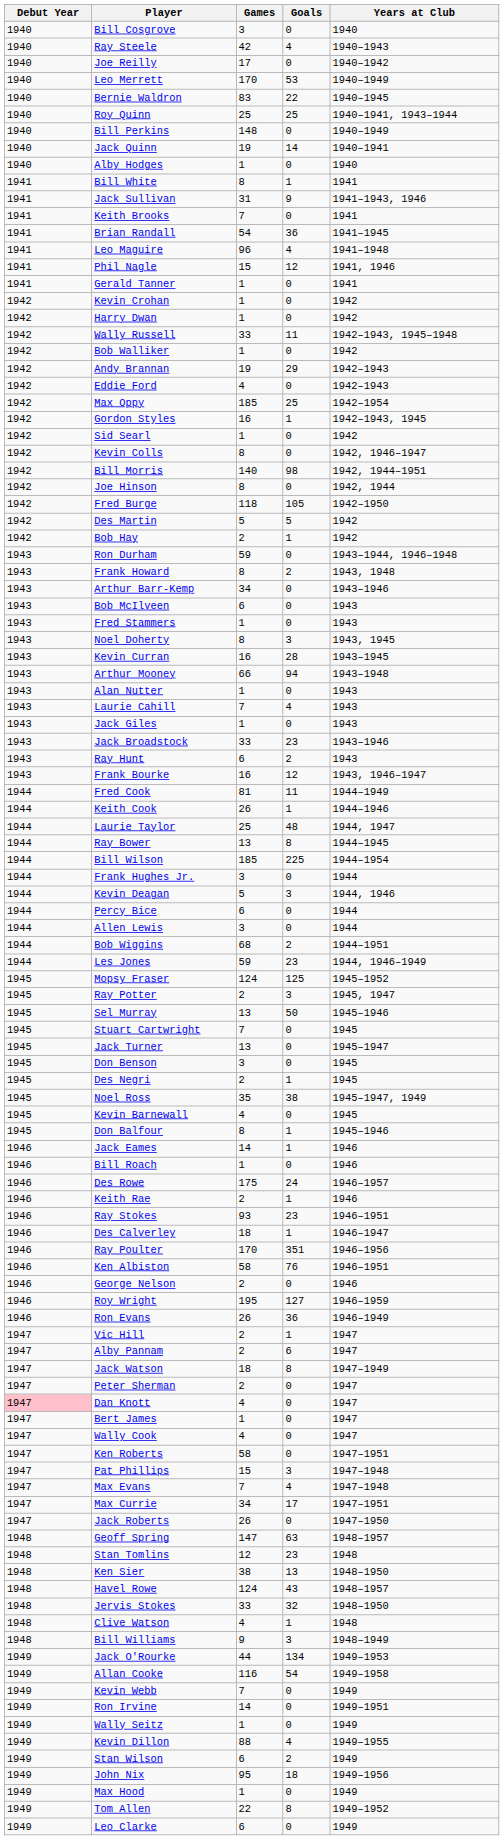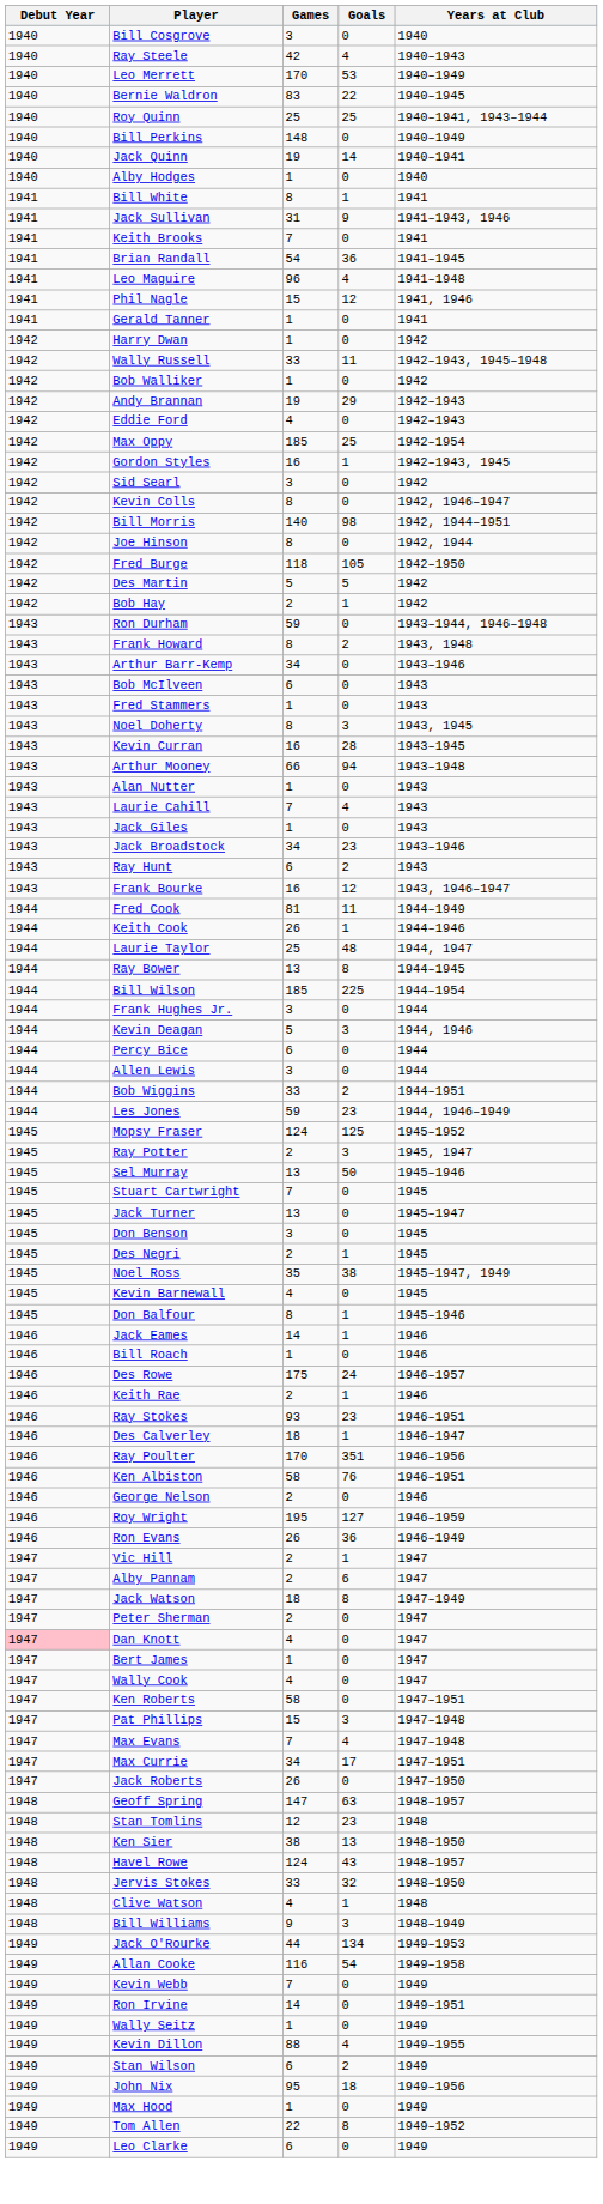 <table class="wikitable" style="width:70%;">
 <tr style="background:#87cefa;">
 <th>Debut Year</th>
 <th>Player</th>
 <th>Games</th>
 <th>Goals</th>
 <th>Years at Club</th>
 </tr>
 <tr>
 <td>1940</td>
 <td><a href='#'>Bill Cosgrove</a></td>
 <td>3</td>
 <td>0</td>
 <td>1940</td>
 </tr>
 <tr>
 <td>1940</td>
 <td><a href='#'>Ray Steele</a></td>
 <td>42</td>
 <td>4</td>
 <td>1940–1943</td>
-</tr>
-<tr>
-<td>1940</td>
-<td><a href='#'>Joe Reilly</a></td>
-<td>17</td>
-<td>0</td>
-<td>1940–1942</td>
 </tr>
 <tr>
 <td>1940</td>
 <td><a href='#'>Leo Merrett</a></td>
 <td>170</td>
 <td>53</td>
 <td>1940–1949</td>
 </tr>
 <tr>
 <td>1940</td>
 <td><a href='#'>Bernie Waldron</a></td>
 <td>83</td>
 <td>22</td>
 <td>1940–1945</td>
 </tr>
 <tr>
 <td>1940</td>
 <td><a href='#'>Roy Quinn</a></td>
 <td>25</td>
 <td>25</td>
 <td>1940–1941, 1943–1944</td>
 </tr>
 <tr>
 <td>1940</td>
 <td><a href='#'>Bill Perkins</a></td>
 <td>148</td>
 <td>0</td>
 <td>1940–1949</td>
 </tr>
 <tr>
 <td>1940</td>
 <td><a href='#'>Jack Quinn</a></td>
 <td>19</td>
 <td>14</td>
 <td>1940–1941</td>
 </tr>
 <tr>
 <td>1940</td>
 <td><a href='#'>Alby Hodges</a></td>
 <td>1</td>
 <td>0</td>
 <td>1940</td>
 </tr>
 <tr>
 <td>1941</td>
 <td><a href='#'>Bill White</a></td>
 <td>8</td>
 <td>1</td>
 <td>1941</td>
 </tr>
 <tr>
 <td>1941</td>
 <td><a href='#'>Jack Sullivan</a></td>
 <td>31</td>
 <td>9</td>
 <td>1941–1943, 1946</td>
 </tr>
 <tr>
 <td>1941</td>
 <td><a href='#'>Keith Brooks</a></td>
 <td>7</td>
 <td>0</td>
 <td>1941</td>
 </tr>
 <tr>
 <td>1941</td>
 <td><a href='#'>Brian Randall</a></td>
 <td>54</td>
 <td>36</td>
 <td>1941–1945</td>
 </tr>
 <tr>
 <td>1941</td>
 <td><a href='#'>Leo Maguire</a></td>
 <td>96</td>
 <td>4</td>
 <td>1941–1948</td>
 </tr>
 <tr>
 <td>1941</td>
 <td><a href='#'>Phil Nagle</a></td>
 <td>15</td>
 <td>12</td>
 <td>1941, 1946</td>
 </tr>
 <tr>
 <td>1941</td>
 <td><a href='#'>Gerald Tanner</a></td>
 <td>1</td>
 <td>0</td>
 <td>1941</td>
 </tr>
 <tr>
 <td>1942</td>
-<td><a href='#'>Kevin Crohan</a></td>
-<td>1</td>
-<td>0</td>
-<td>1942</td>
-</tr>
-<tr>
-<td>1942</td>
 <td><a href='#'>Harry Dwan</a></td>
 <td>1</td>
 <td>0</td>
 <td>1942</td>
 </tr>
 <tr>
 <td>1942</td>
 <td><a href='#'>Wally Russell</a></td>
 <td>33</td>
 <td>11</td>
 <td>1942–1943, 1945–1948</td>
 </tr>
 <tr>
 <td>1942</td>
 <td><a href='#'>Bob Walliker</a></td>
 <td>1</td>
 <td>0</td>
 <td>1942</td>
 </tr>
 <tr>
 <td>1942</td>
 <td><a href='#'>Andy Brannan</a></td>
 <td>19</td>
 <td>29</td>
 <td>1942–1943</td>
 </tr>
 <tr>
 <td>1942</td>
 <td><a href='#'>Eddie Ford</a></td>
 <td>4</td>
 <td>0</td>
 <td>1942–1943</td>
 </tr>
 <tr>
 <td>1942</td>
 <td><a href='#'>Max Oppy</a></td>
 <td>185</td>
 <td>25</td>
 <td>1942–1954</td>
 </tr>
 <tr>
 <td>1942</td>
 <td><a href='#'>Gordon Styles</a></td>
 <td>16</td>
 <td>1</td>
 <td>1942–1943, 1945</td>
 </tr>
 <tr>
 <td>1942</td>
 <td><a href='#'>Sid Searl</a></td>
-<td>1</td>
+<td>3</td>
 <td>0</td>
 <td>1942</td>
 </tr>
 <tr>
 <td>1942</td>
 <td><a href='#'>Kevin Colls</a></td>
 <td>8</td>
 <td>0</td>
 <td>1942, 1946–1947</td>
 </tr>
 <tr>
 <td>1942</td>
 <td><a href='#'>Bill Morris</a></td>
 <td>140</td>
 <td>98</td>
 <td>1942, 1944–1951</td>
 </tr>
 <tr>
 <td>1942</td>
 <td><a href='#'>Joe Hinson</a></td>
 <td>8</td>
 <td>0</td>
 <td>1942, 1944</td>
 </tr>
 <tr>
 <td>1942</td>
 <td><a href='#'>Fred Burge</a></td>
 <td>118</td>
 <td>105</td>
 <td>1942–1950</td>
 </tr>
 <tr>
 <td>1942</td>
 <td><a href='#'>Des Martin</a></td>
 <td>5</td>
 <td>5</td>
 <td>1942</td>
 </tr>
 <tr>
 <td>1942</td>
 <td><a href='#'>Bob Hay</a></td>
 <td>2</td>
 <td>1</td>
 <td>1942</td>
 </tr>
 <tr>
 <td>1943</td>
 <td><a href='#'>Ron Durham</a></td>
 <td>59</td>
 <td>0</td>
 <td>1943–1944, 1946–1948</td>
 </tr>
 <tr>
 <td>1943</td>
 <td><a href='#'>Frank Howard</a></td>
 <td>8</td>
 <td>2</td>
 <td>1943, 1948</td>
 </tr>
 <tr>
 <td>1943</td>
 <td><a href='#'>Arthur Barr-Kemp</a></td>
 <td>34</td>
 <td>0</td>
 <td>1943–1946</td>
 </tr>
 <tr>
 <td>1943</td>
 <td><a href='#'>Bob McIlveen</a></td>
 <td>6</td>
 <td>0</td>
 <td>1943</td>
 </tr>
 <tr>
 <td>1943</td>
 <td><a href='#'>Fred Stammers</a></td>
 <td>1</td>
 <td>0</td>
 <td>1943</td>
 </tr>
 <tr>
 <td>1943</td>
 <td><a href='#'>Noel Doherty</a></td>
 <td>8</td>
 <td>3</td>
 <td>1943, 1945</td>
 </tr>
 <tr>
 <td>1943</td>
 <td><a href='#'>Kevin Curran</a></td>
 <td>16</td>
 <td>28</td>
 <td>1943–1945</td>
 </tr>
 <tr>
 <td>1943</td>
 <td><a href='#'>Arthur Mooney</a></td>
 <td>66</td>
 <td>94</td>
 <td>1943–1948</td>
 </tr>
 <tr>
 <td>1943</td>
 <td><a href='#'>Alan Nutter</a></td>
 <td>1</td>
 <td>0</td>
 <td>1943</td>
 </tr>
 <tr>
 <td>1943</td>
 <td><a href='#'>Laurie Cahill</a></td>
 <td>7</td>
 <td>4</td>
 <td>1943</td>
 </tr>
 <tr>
 <td>1943</td>
 <td><a href='#'>Jack Giles</a></td>
 <td>1</td>
 <td>0</td>
 <td>1943</td>
 </tr>
 <tr>
 <td>1943</td>
 <td><a href='#'>Jack Broadstock</a></td>
-<td>33</td>
+<td>34</td>
 <td>23</td>
 <td>1943–1946</td>
 </tr>
 <tr>
 <td>1943</td>
 <td><a href='#'>Ray Hunt</a></td>
 <td>6</td>
 <td>2</td>
 <td>1943</td>
 </tr>
 <tr>
 <td>1943</td>
 <td><a href='#'>Frank Bourke</a></td>
 <td>16</td>
 <td>12</td>
 <td>1943, 1946–1947</td>
 </tr>
 <tr>
 <td>1944</td>
 <td><a href='#'>Fred Cook</a></td>
 <td>81</td>
 <td>11</td>
 <td>1944–1949</td>
 </tr>
 <tr>
 <td>1944</td>
 <td><a href='#'>Keith Cook</a></td>
 <td>26</td>
 <td>1</td>
 <td>1944–1946</td>
 </tr>
 <tr>
 <td>1944</td>
 <td><a href='#'>Laurie Taylor</a></td>
 <td>25</td>
 <td>48</td>
 <td>1944, 1947</td>
 </tr>
 <tr>
 <td>1944</td>
 <td><a href='#'>Ray Bower</a></td>
 <td>13</td>
 <td>8</td>
 <td>1944–1945</td>
 </tr>
 <tr>
 <td>1944</td>
 <td><a href='#'>Bill Wilson</a></td>
 <td>185</td>
 <td>225</td>
 <td>1944–1954</td>
 </tr>
 <tr>
 <td>1944</td>
 <td><a href='#'>Frank Hughes Jr.</a></td>
 <td>3</td>
 <td>0</td>
 <td>1944</td>
 </tr>
 <tr>
 <td>1944</td>
 <td><a href='#'>Kevin Deagan</a></td>
 <td>5</td>
 <td>3</td>
 <td>1944, 1946</td>
 </tr>
 <tr>
 <td>1944</td>
 <td><a href='#'>Percy Bice</a></td>
 <td>6</td>
 <td>0</td>
 <td>1944</td>
 </tr>
 <tr>
 <td>1944</td>
 <td><a href='#'>Allen Lewis</a></td>
 <td>3</td>
 <td>0</td>
 <td>1944</td>
 </tr>
 <tr>
 <td>1944</td>
 <td><a href='#'>Bob Wiggins</a></td>
-<td>68</td>
+<td>33</td>
 <td>2</td>
 <td>1944–1951</td>
 </tr>
 <tr>
 <td>1944</td>
 <td><a href='#'>Les Jones</a></td>
 <td>59</td>
 <td>23</td>
 <td>1944, 1946–1949</td>
 </tr>
 <tr>
 <td>1945</td>
 <td><a href='#'>Mopsy Fraser</a></td>
 <td>124</td>
 <td>125</td>
 <td>1945–1952</td>
 </tr>
 <tr>
 <td>1945</td>
 <td><a href='#'>Ray Potter</a></td>
 <td>2</td>
 <td>3</td>
 <td>1945, 1947</td>
 </tr>
 <tr>
 <td>1945</td>
 <td><a href='#'>Sel Murray</a></td>
 <td>13</td>
 <td>50</td>
 <td>1945–1946</td>
 </tr>
 <tr>
 <td>1945</td>
 <td><a href='#'>Stuart Cartwright</a></td>
 <td>7</td>
 <td>0</td>
 <td>1945</td>
 </tr>
 <tr>
 <td>1945</td>
 <td><a href='#'>Jack Turner</a></td>
 <td>13</td>
 <td>0</td>
 <td>1945–1947</td>
 </tr>
 <tr>
 <td>1945</td>
 <td><a href='#'>Don Benson</a></td>
 <td>3</td>
 <td>0</td>
 <td>1945</td>
 </tr>
 <tr>
 <td>1945</td>
 <td><a href='#'>Des Negri</a></td>
 <td>2</td>
 <td>1</td>
 <td>1945</td>
 </tr>
 <tr>
 <td>1945</td>
 <td><a href='#'>Noel Ross</a></td>
 <td>35</td>
 <td>38</td>
 <td>1945–1947, 1949</td>
 </tr>
 <tr>
 <td>1945</td>
 <td><a href='#'>Kevin Barnewall</a></td>
 <td>4</td>
 <td>0</td>
 <td>1945</td>
 </tr>
 <tr>
 <td>1945</td>
 <td><a href='#'>Don Balfour</a></td>
 <td>8</td>
 <td>1</td>
 <td>1945–1946</td>
 </tr>
 <tr>
 <td>1946</td>
 <td><a href='#'>Jack Eames</a></td>
 <td>14</td>
 <td>1</td>
 <td>1946</td>
 </tr>
 <tr>
 <td>1946</td>
 <td><a href='#'>Bill Roach</a></td>
 <td>1</td>
 <td>0</td>
 <td>1946</td>
 </tr>
 <tr>
 <td>1946</td>
 <td><a href='#'>Des Rowe</a></td>
 <td>175</td>
 <td>24</td>
 <td>1946–1957</td>
 </tr>
 <tr>
 <td>1946</td>
 <td><a href='#'>Keith Rae</a></td>
 <td>2</td>
 <td>1</td>
 <td>1946</td>
 </tr>
 <tr>
 <td>1946</td>
 <td><a href='#'>Ray Stokes</a></td>
 <td>93</td>
 <td>23</td>
 <td>1946–1951</td>
 </tr>
 <tr>
 <td>1946</td>
 <td><a href='#'>Des Calverley</a></td>
 <td>18</td>
 <td>1</td>
 <td>1946–1947</td>
 </tr>
 <tr>
 <td>1946</td>
 <td><a href='#'>Ray Poulter</a></td>
 <td>170</td>
 <td>351</td>
 <td>1946–1956</td>
 </tr>
 <tr>
 <td>1946</td>
 <td><a href='#'>Ken Albiston</a></td>
 <td>58</td>
 <td>76</td>
 <td>1946–1951</td>
 </tr>
 <tr>
 <td>1946</td>
 <td><a href='#'>George Nelson</a></td>
 <td>2</td>
 <td>0</td>
 <td>1946</td>
 </tr>
 <tr>
 <td>1946</td>
 <td><a href='#'>Roy Wright</a></td>
 <td>195</td>
 <td>127</td>
 <td>1946–1959</td>
 </tr>
 <tr>
 <td>1946</td>
 <td><a href='#'>Ron Evans</a></td>
 <td>26</td>
 <td>36</td>
 <td>1946–1949</td>
 </tr>
 <tr>
 <td>1947</td>
 <td><a href='#'>Vic Hill</a></td>
 <td>2</td>
 <td>1</td>
 <td>1947</td>
 </tr>
 <tr>
 <td>1947</td>
 <td><a href='#'>Alby Pannam</a></td>
 <td>2</td>
 <td>6</td>
 <td>1947</td>
 </tr>
 <tr>
 <td>1947</td>
 <td><a href='#'>Jack Watson</a></td>
 <td>18</td>
 <td>8</td>
 <td>1947–1949</td>
 </tr>
 <tr>
 <td>1947</td>
 <td><a href='#'>Peter Sherman</a></td>
 <td>2</td>
 <td>0</td>
 <td>1947</td>
 </tr>
 <tr>
 <td style="background: pink;">1947</td>
 <td><a href='#'>Dan Knott</a></td>
 <td>4</td>
 <td>0</td>
 <td>1947</td>
 </tr>
 <tr>
 <td>1947</td>
 <td><a href='#'>Bert James</a></td>
 <td>1</td>
 <td>0</td>
 <td>1947</td>
 </tr>
 <tr>
 <td>1947</td>
 <td><a href='#'>Wally Cook</a></td>
 <td>4</td>
 <td>0</td>
 <td>1947</td>
 </tr>
 <tr>
 <td>1947</td>
 <td><a href='#'>Ken Roberts</a></td>
 <td>58</td>
 <td>0</td>
 <td>1947–1951</td>
 </tr>
 <tr>
 <td>1947</td>
 <td><a href='#'>Pat Phillips</a></td>
 <td>15</td>
 <td>3</td>
 <td>1947–1948</td>
 </tr>
 <tr>
 <td>1947</td>
 <td><a href='#'>Max Evans</a></td>
 <td>7</td>
 <td>4</td>
 <td>1947–1948</td>
 </tr>
 <tr>
 <td>1947</td>
 <td><a href='#'>Max Currie</a></td>
 <td>34</td>
 <td>17</td>
 <td>1947–1951</td>
 </tr>
 <tr>
 <td>1947</td>
 <td><a href='#'>Jack Roberts</a></td>
 <td>26</td>
 <td>0</td>
 <td>1947–1950</td>
 </tr>
 <tr>
 <td>1948</td>
 <td><a href='#'>Geoff Spring</a></td>
 <td>147</td>
 <td>63</td>
 <td>1948–1957</td>
 </tr>
 <tr>
 <td>1948</td>
 <td><a href='#'>Stan Tomlins</a></td>
 <td>12</td>
 <td>23</td>
 <td>1948</td>
 </tr>
 <tr>
 <td>1948</td>
 <td><a href='#'>Ken Sier</a></td>
 <td>38</td>
 <td>13</td>
 <td>1948–1950</td>
 </tr>
 <tr>
 <td>1948</td>
 <td><a href='#'>Havel Rowe</a></td>
 <td>124</td>
 <td>43</td>
 <td>1948–1957</td>
 </tr>
 <tr>
 <td>1948</td>
 <td><a href='#'>Jervis Stokes</a></td>
 <td>33</td>
 <td>32</td>
 <td>1948–1950</td>
 </tr>
 <tr>
 <td>1948</td>
 <td><a href='#'>Clive Watson</a></td>
 <td>4</td>
 <td>1</td>
 <td>1948</td>
 </tr>
 <tr>
 <td>1948</td>
 <td><a href='#'>Bill Williams</a></td>
 <td>9</td>
 <td>3</td>
 <td>1948–1949</td>
 </tr>
 <tr>
 <td>1949</td>
 <td><a href='#'>Jack O'Rourke</a></td>
 <td>44</td>
 <td>134</td>
 <td>1949–1953</td>
 </tr>
 <tr>
 <td>1949</td>
 <td><a href='#'>Allan Cooke</a></td>
 <td>116</td>
 <td>54</td>
 <td>1949–1958</td>
 </tr>
 <tr>
 <td>1949</td>
 <td><a href='#'>Kevin Webb</a></td>
 <td>7</td>
 <td>0</td>
 <td>1949</td>
 </tr>
 <tr>
 <td>1949</td>
 <td><a href='#'>Ron Irvine</a></td>
 <td>14</td>
 <td>0</td>
 <td>1949–1951</td>
 </tr>
 <tr>
 <td>1949</td>
 <td><a href='#'>Wally Seitz</a></td>
 <td>1</td>
 <td>0</td>
 <td>1949</td>
 </tr>
 <tr>
 <td>1949</td>
 <td><a href='#'>Kevin Dillon</a></td>
 <td>88</td>
 <td>4</td>
 <td>1949–1955</td>
 </tr>
 <tr>
 <td>1949</td>
 <td><a href='#'>Stan Wilson</a></td>
 <td>6</td>
 <td>2</td>
 <td>1949</td>
 </tr>
 <tr>
 <td>1949</td>
 <td><a href='#'>John Nix</a></td>
 <td>95</td>
 <td>18</td>
 <td>1949–1956</td>
 </tr>
 <tr>
 <td>1949</td>
 <td><a href='#'>Max Hood</a></td>
 <td>1</td>
 <td>0</td>
 <td>1949</td>
 </tr>
 <tr>
 <td>1949</td>
 <td><a href='#'>Tom Allen</a></td>
 <td>22</td>
 <td>8</td>
 <td>1949–1952</td>
 </tr>
 <tr>
 <td>1949</td>
 <td><a href='#'>Leo Clarke</a></td>
 <td>6</td>
 <td>0</td>
 <td>1949</td>
 </tr>
 </table>
